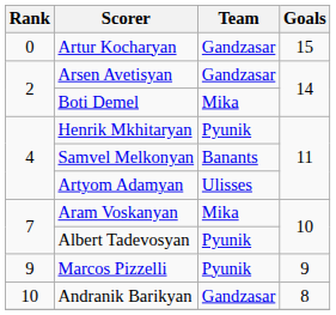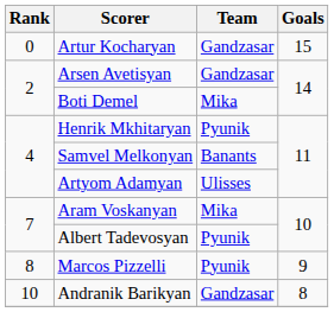 <table class="wikitable">
 <tr>
 <th>Rank</th>
 <th>Scorer</th>
 <th>Team</th>
 <th>Goals</th>
 </tr>
 <tr>
 <td rowspan=1 align=center>0</td>
 <td> <a href='#'>Artur Kocharyan</a></td>
 <td><a href='#'>Gandzasar</a></td>
 <td align=center>15</td>
 </tr>
 <tr>
 <td rowspan=2 align=center>2</td>
 <td> <a href='#'>Arsen Avetisyan</a></td>
 <td><a href='#'>Gandzasar</a></td>
 <td rowspan=2 align=center>14</td>
 </tr>
 <tr>
 <td> <a href='#'>Boti Demel</a></td>
 <td><a href='#'>Mika</a></td>
 </tr>
 <tr>
 <td rowspan=3 align=center>4</td>
 <td> <a href='#'>Henrik Mkhitaryan</a></td>
 <td><a href='#'>Pyunik</a></td>
 <td rowspan=3 align=center>11</td>
 </tr>
 <tr>
 <td> <a href='#'>Samvel Melkonyan</a></td>
 <td><a href='#'>Banants</a></td>
 </tr>
 <tr>
 <td> <a href='#'>Artyom Adamyan</a></td>
 <td><a href='#'>Ulisses</a></td>
 </tr>
 <tr>
 <td rowspan=2 align=center>7</td>
 <td> <a href='#'>Aram Voskanyan</a></td>
 <td><a href='#'>Mika</a></td>
 <td rowspan=2 align=center>10</td>
 </tr>
 <tr>
 <td> Albert Tadevosyan</td>
 <td><a href='#'>Pyunik</a></td>
 </tr>
 <tr>
-<td rowspan=1 align=center>9</td>
+<td rowspan=1 align=center>8</td>
 <td> <a href='#'>Marcos Pizzelli</a></td>
 <td><a href='#'>Pyunik</a></td>
 <td align=center>9</td>
 </tr>
 <tr>
 <td rowspan=1 align=center>10</td>
 <td> Andranik Barikyan</td>
 <td><a href='#'>Gandzasar</a></td>
 <td align=center>8</td>
 </tr>
 <tr>
 </tr>
 </table>
